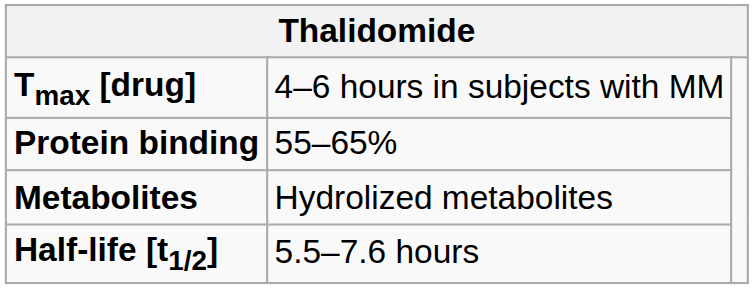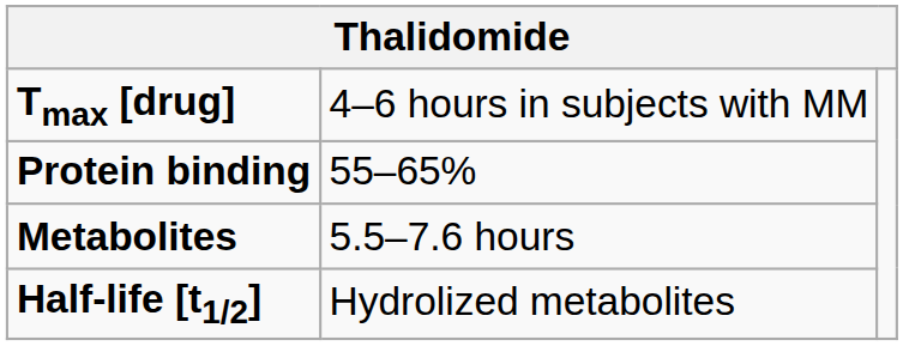 <table class="wikitable" style="margin:auto;">
 <tr>
 <th colspan="3">Thalidomide</th>
 </tr>
 <tr>
 <td><strong>T<sub>max</sub> [drug]</strong></td>
 <td>4–6 hours in subjects with MM</td>
 <td rowspan="4"></td>
 </tr>
 <tr>
 <td><strong>Protein binding</strong></td>
 <td>55–65%</td>
 </tr>
 <tr>
 <td><strong>Metabolites</strong></td>
-<td>Hydrolized metabolites</td>
+<td>5.5–7.6 hours</td>
 </tr>
 <tr>
 <td><strong>Half-life [t<sub>1/2</sub>]</strong></td>
-<td>5.5–7.6 hours</td>
+<td>Hydrolized metabolites</td>
 </tr>
 </table>
